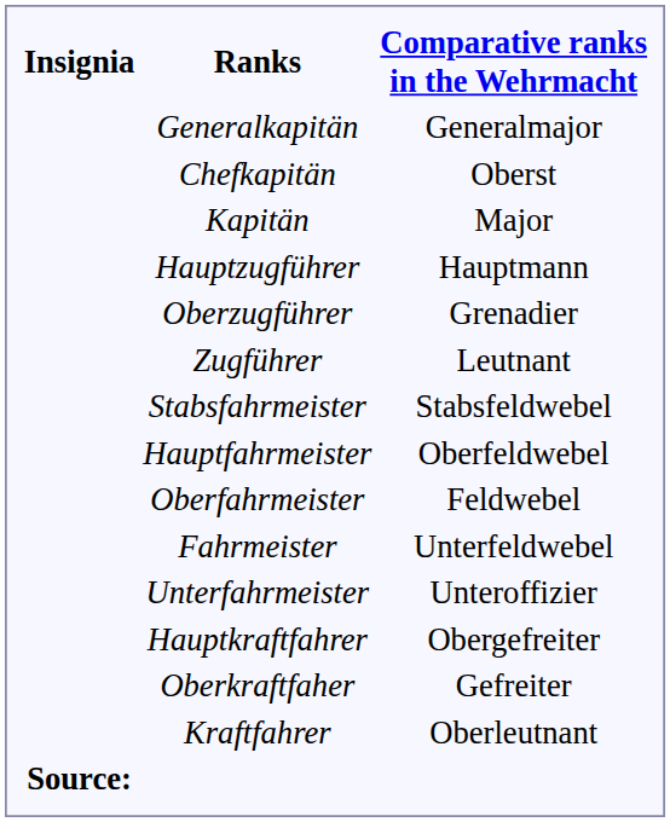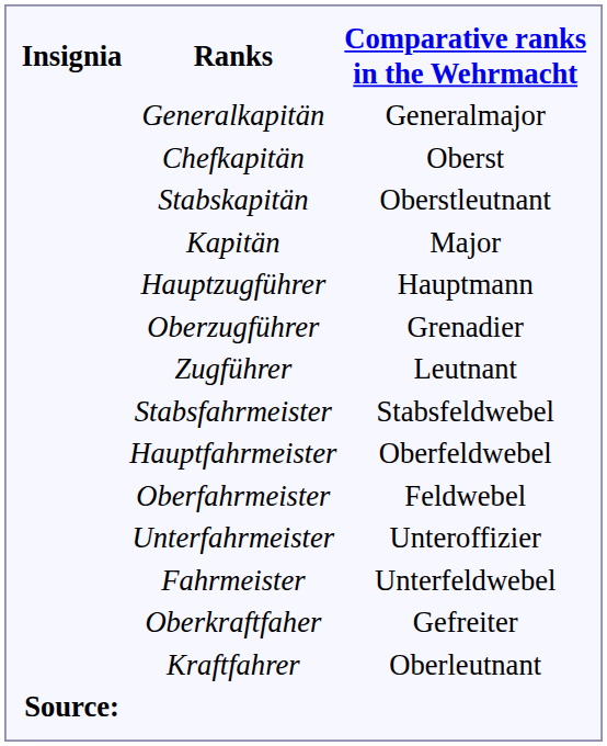 <table style="border:1px solid #8888aa; background-color:#f7f8ff; padding:5px; font-size:95%; margin: 0px 12px 12px 0px;">
 <tr style="text-align:center;">
 <th>Insignia</th>
 <th>Ranks</th>
 <th><a href='#'>Comparative ranks<br> in the Wehrmacht</a></th>
 </tr>
 <tr style="text-align:center;">
 <td></td>
 <td><em>Generalkapitän</em></td>
 <td>Generalmajor</td>
 </tr>
 <tr style="text-align:center;">
 <td></td>
 <td><em>Chefkapitän</em></td>
 <td>Oberst</td>
+</tr>
+<tr style="text-align:center;">
+<td></td>
+<td><em>Stabskapitän</em></td>
+<td>Oberstleutnant</td>
 </tr>
 <tr style="text-align:center;">
 <td></td>
 <td><em>Kapitän</em></td>
 <td>Major</td>
 </tr>
 <tr style="text-align:center;">
 <td></td>
 <td><em>Hauptzugführer</em></td>
 <td>Hauptmann</td>
 </tr>
 <tr style="text-align:center;">
 <td></td>
 <td><em>Oberzugführer</em></td>
 <td>Grenadier</td>
 </tr>
 <tr style="text-align:center;">
 <td></td>
 <td><em>Zugführer</em></td>
 <td>Leutnant</td>
 </tr>
 <tr style="text-align:center;">
 <td></td>
 <td><em>Stabsfahrmeister</em></td>
 <td>Stabsfeldwebel</td>
 </tr>
 <tr style="text-align:center;">
 <td></td>
 <td><em>Hauptfahrmeister</em></td>
 <td>Oberfeldwebel</td>
 </tr>
 <tr style="text-align:center;">
 <td></td>
 <td><em>Oberfahrmeister</em></td>
 <td>Feldwebel</td>
 </tr>
 <tr style="text-align:center;">
 <td></td>
-<td><em>Fahrmeister</em></td>
-<td>Unterfeldwebel</td>
-</tr>
-<tr style="text-align:center;">
-<td></td>
 <td><em>Unterfahrmeister</em></td>
 <td>Unteroffizier</td>
 </tr>
 <tr style="text-align:center;">
 <td></td>
-<td><em>Hauptkraftfahrer</em></td>
-<td>Obergefreiter</td>
+<td><em>Fahrmeister</em></td>
+<td>Unterfeldwebel</td>
 </tr>
 <tr style="text-align:center;">
 <td></td>
 <td><em>Oberkraftfaher</em></td>
 <td>Gefreiter</td>
 </tr>
 <tr style="text-align:center;">
 <td></td>
 <td><em>Kraftfahrer</em></td>
 <td>Oberleutnant</td>
 </tr>
 <tr>
 <th>Source:</th>
 <td></td>
 </tr>
 </table>
